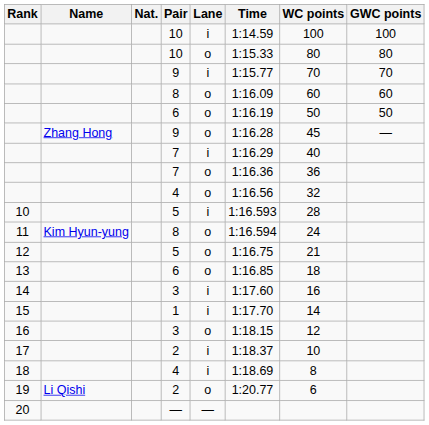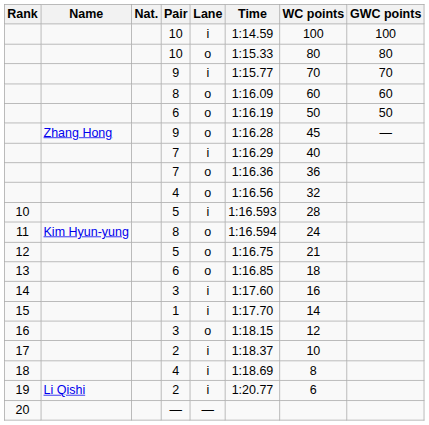 <table class="wikitable sortable" style="text-align:center">
 <tr>
 <th>Rank</th>
 <th>Name</th>
 <th>Nat.</th>
 <th>Pair</th>
 <th>Lane</th>
 <th>Time</th>
 <th>WC points</th>
 <th>GWC points</th>
 </tr>
 <tr>
 <td></td>
 <td align=left></td>
 <td></td>
 <td>10</td>
 <td>i</td>
 <td>1:14.59</td>
 <td>100</td>
 <td>100</td>
 </tr>
 <tr>
 <td></td>
 <td align=left></td>
 <td></td>
 <td>10</td>
 <td>o</td>
 <td>1:15.33</td>
 <td>80</td>
 <td>80</td>
 </tr>
 <tr>
 <td></td>
 <td align=left></td>
 <td></td>
 <td>9</td>
 <td>i</td>
 <td>1:15.77</td>
 <td>70</td>
 <td>70</td>
 </tr>
 <tr>
 <td></td>
 <td align=left></td>
 <td></td>
 <td>8</td>
 <td>o</td>
 <td>1:16.09</td>
 <td>60</td>
 <td>60</td>
 </tr>
 <tr>
 <td></td>
 <td align=left></td>
 <td></td>
 <td>6</td>
 <td>o</td>
 <td>1:16.19</td>
 <td>50</td>
 <td>50</td>
 </tr>
 <tr>
 <td></td>
 <td align=left><a href='#'>Zhang Hong</a></td>
 <td></td>
 <td>9</td>
 <td>o</td>
 <td>1:16.28</td>
 <td>45</td>
 <td>—</td>
 </tr>
 <tr>
 <td></td>
 <td align=left></td>
 <td></td>
 <td>7</td>
 <td>i</td>
 <td>1:16.29</td>
 <td>40</td>
 <td></td>
 </tr>
 <tr>
 <td></td>
 <td align=left></td>
 <td></td>
 <td>7</td>
 <td>o</td>
 <td>1:16.36</td>
 <td>36</td>
 <td></td>
 </tr>
 <tr>
 <td></td>
 <td align=left></td>
 <td></td>
 <td>4</td>
 <td>o</td>
 <td>1:16.56</td>
 <td>32</td>
 <td></td>
 </tr>
 <tr>
 <td>10</td>
 <td align=left></td>
 <td></td>
 <td>5</td>
 <td>i</td>
 <td>1:16.593</td>
 <td>28</td>
 <td></td>
 </tr>
 <tr>
 <td>11</td>
 <td align=left><a href='#'>Kim Hyun-yung</a></td>
 <td></td>
 <td>8</td>
 <td>o</td>
 <td>1:16.594</td>
 <td>24</td>
 <td></td>
 </tr>
 <tr>
 <td>12</td>
 <td align=left></td>
 <td></td>
 <td>5</td>
 <td>o</td>
 <td>1:16.75</td>
 <td>21</td>
 <td></td>
 </tr>
 <tr>
 <td>13</td>
 <td align=left></td>
 <td></td>
 <td>6</td>
 <td>o</td>
 <td>1:16.85</td>
 <td>18</td>
 <td></td>
 </tr>
 <tr>
 <td>14</td>
 <td align=left></td>
 <td></td>
 <td>3</td>
 <td>i</td>
 <td>1:17.60</td>
 <td>16</td>
 <td></td>
 </tr>
 <tr>
 <td>15</td>
 <td align=left></td>
 <td></td>
 <td>1</td>
 <td>i</td>
 <td>1:17.70</td>
 <td>14</td>
 <td></td>
 </tr>
 <tr>
 <td>16</td>
 <td align=left></td>
 <td></td>
 <td>3</td>
 <td>o</td>
 <td>1:18.15</td>
 <td>12</td>
 <td></td>
 </tr>
 <tr>
 <td>17</td>
 <td align=left></td>
 <td></td>
 <td>2</td>
 <td>i</td>
 <td>1:18.37</td>
 <td>10</td>
 <td></td>
 </tr>
 <tr>
 <td>18</td>
 <td align=left></td>
 <td></td>
 <td>4</td>
 <td>i</td>
 <td>1:18.69</td>
 <td>8</td>
 <td></td>
 </tr>
 <tr>
 <td>19</td>
 <td align=left><a href='#'>Li Qishi</a></td>
 <td></td>
 <td>2</td>
-<td>o</td>
+<td>i</td>
 <td>1:20.77</td>
 <td>6</td>
 <td></td>
 </tr>
 <tr>
 <td>20</td>
 <td align=left></td>
 <td></td>
 <td>—</td>
 <td>—</td>
 <td></td>
 <td></td>
 <td></td>
 </tr>
 </table>
